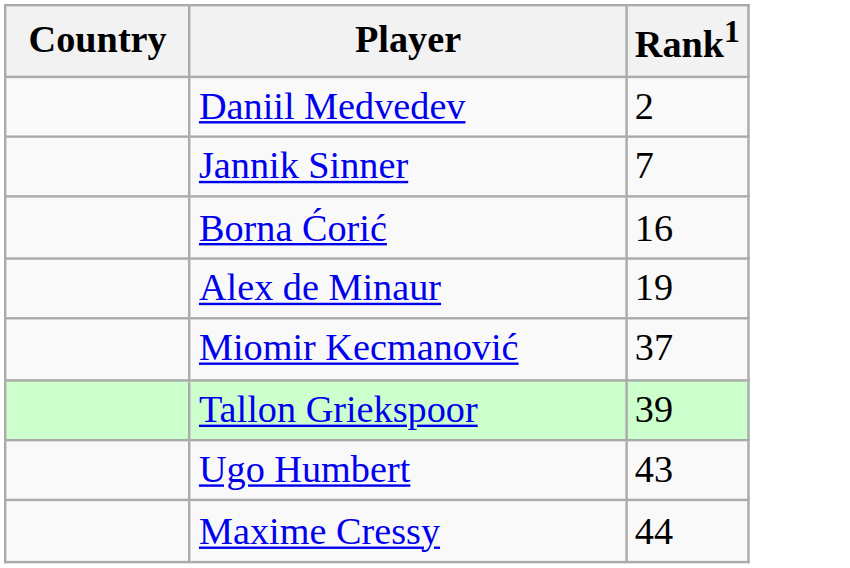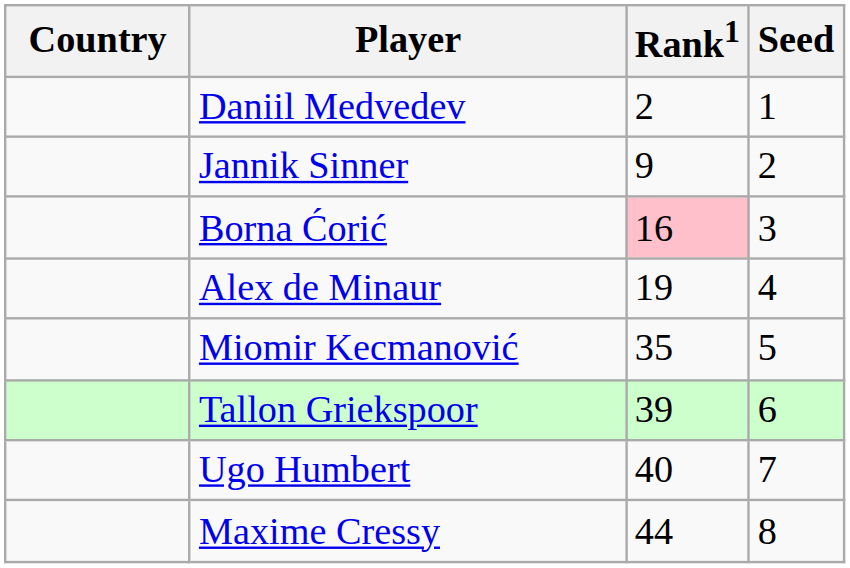 <table class="wikitable" border="1">
 <tr>
 <th width="70">Country</th>
 <th width="175">Player</th>
 <th>Rank<sup>1</sup></th>
+<th>Seed</th>
 </tr>
 <tr>
 <td></td>
 <td><a href='#'>Daniil Medvedev</a></td>
 <td>2</td>
+<td>1</td>
 </tr>
 <tr>
 <td></td>
 <td><a href='#'>Jannik Sinner</a></td>
-<td>7</td>
+<td>9</td>
+<td>2</td>
 </tr>
 <tr>
 <td></td>
 <td><a href='#'>Borna Ćorić</a></td>
-<td>16</td>
+<td style="background: pink;">16</td>
+<td>3</td>
 </tr>
 <tr>
 <td></td>
 <td><a href='#'>Alex de Minaur</a></td>
 <td>19</td>
+<td>4</td>
 </tr>
 <tr>
 <td></td>
 <td><a href='#'>Miomir Kecmanović</a></td>
-<td>37</td>
+<td>35</td>
+<td>5</td>
 </tr>
 <tr bgcolor=#cfc>
 <td></td>
 <td><a href='#'>Tallon Griekspoor</a></td>
 <td>39</td>
+<td>6</td>
 </tr>
 <tr>
 <td></td>
 <td><a href='#'>Ugo Humbert</a></td>
-<td>43</td>
+<td>40</td>
+<td>7</td>
 </tr>
 <tr>
 <td></td>
 <td><a href='#'>Maxime Cressy</a></td>
 <td>44</td>
+<td>8</td>
 </tr>
 </table>
